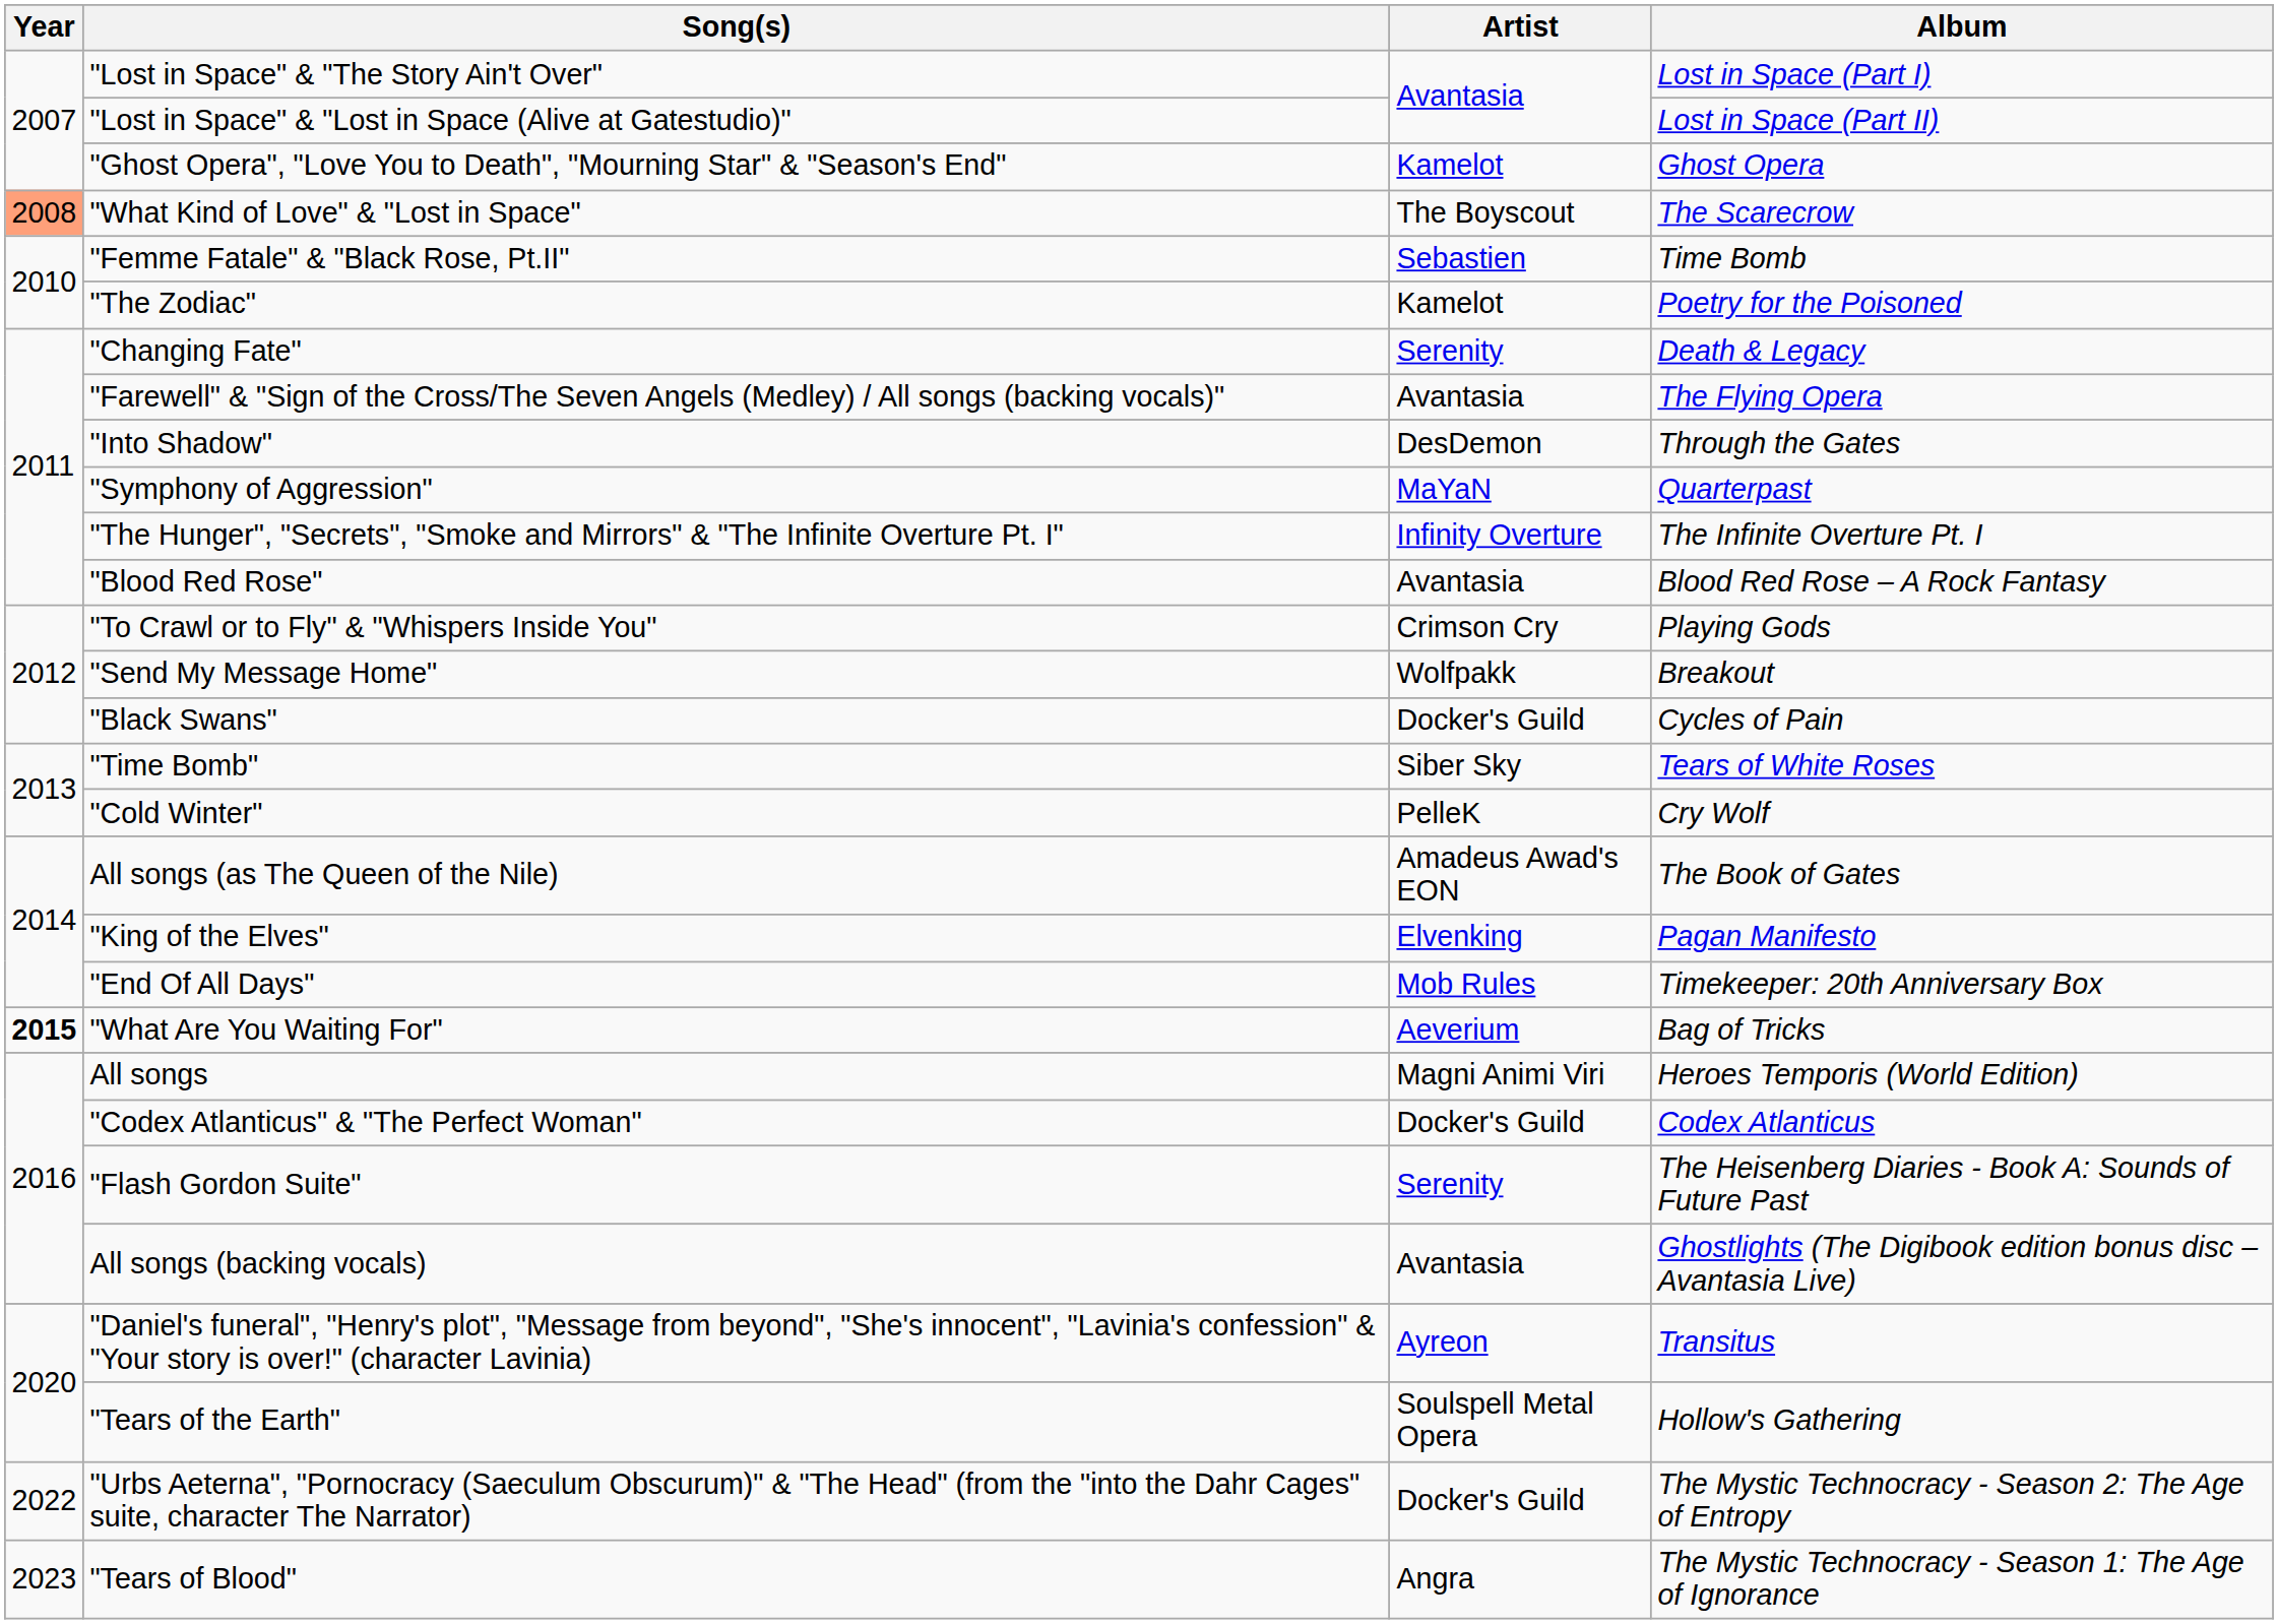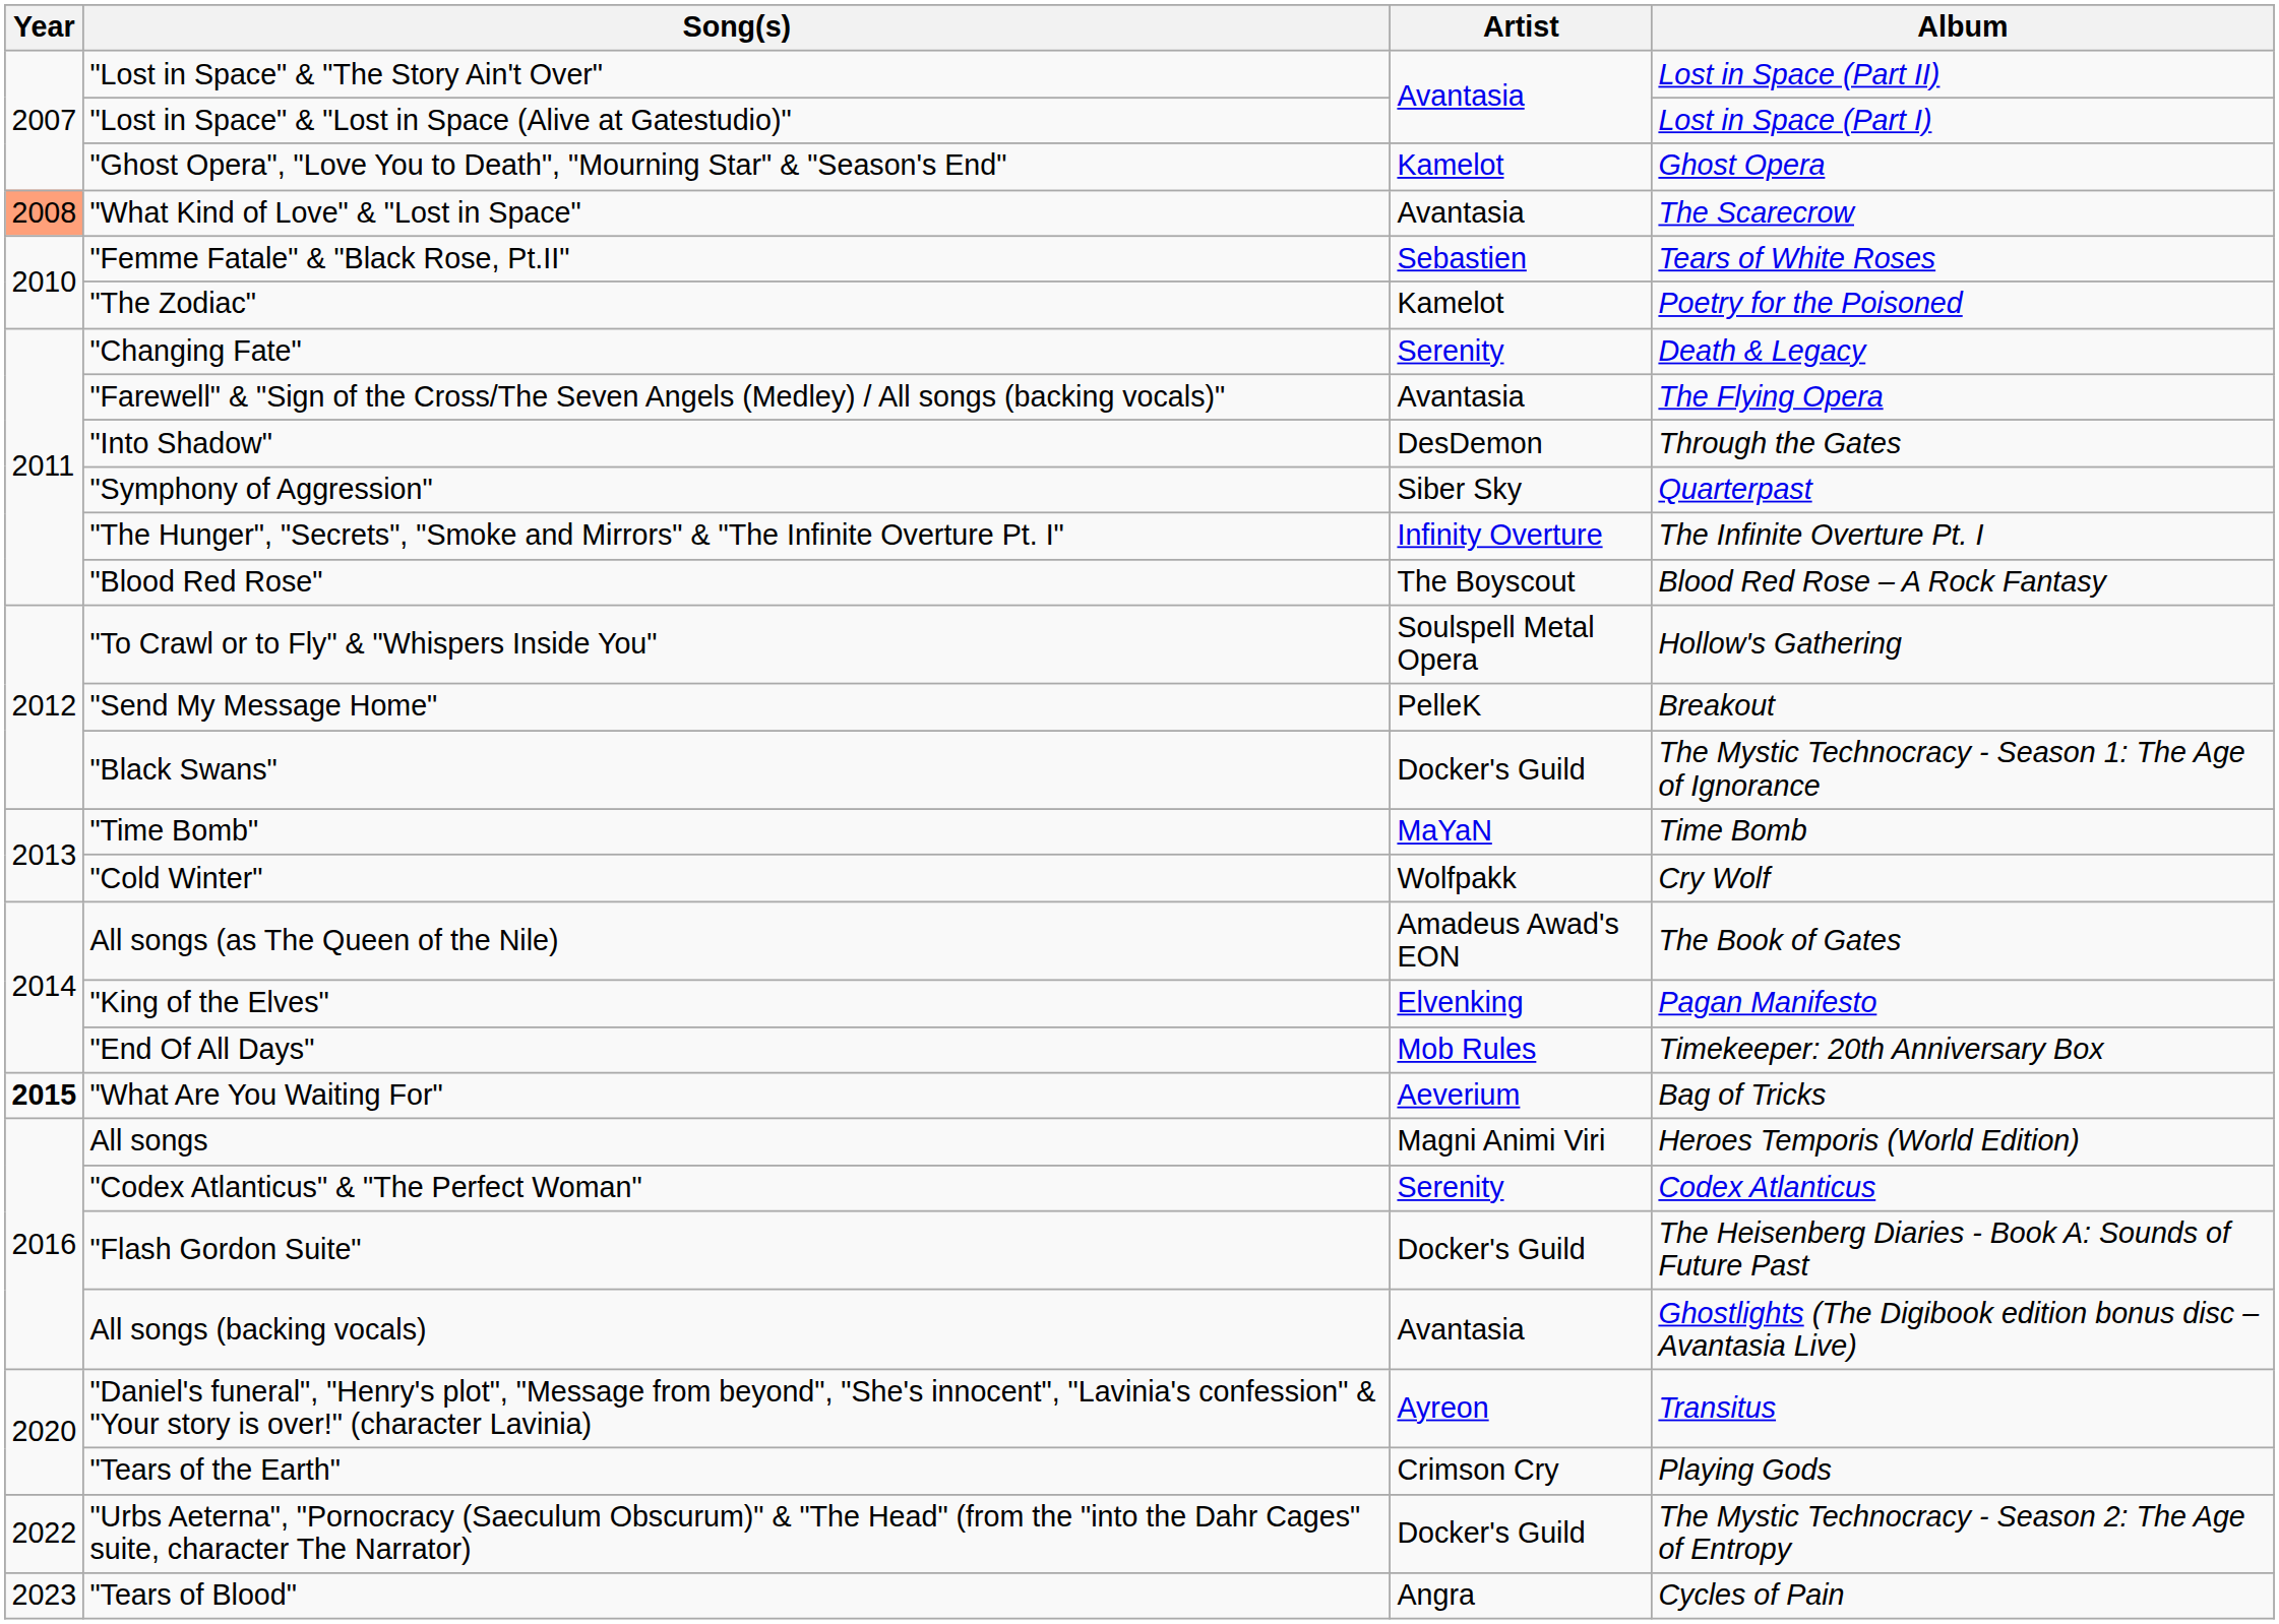 <table class="wikitable">
 <tr>
 <th>Year</th>
 <th>Song(s)</th>
 <th>Artist</th>
 <th>Album</th>
 </tr>
 <tr>
 <td rowspan="3">2007</td>
 <td>"Lost in Space" & "The Story Ain't Over"</td>
 <td rowspan="2"><a href='#'>Avantasia</a></td>
-<td><em><a href='#'>Lost in Space (Part I)</a></em></td>
+<td><em><a href='#'>Lost in Space (Part II)</a></em></td>
 </tr>
 <tr>
 <td>"Lost in Space" & "Lost in Space (Alive at Gatestudio)"</td>
-<td><em><a href='#'>Lost in Space (Part II)</a></em></td>
+<td><em><a href='#'>Lost in Space (Part I)</a></em></td>
 </tr>
 <tr>
 <td>"Ghost Opera", "Love You to Death", "Mourning Star" & "Season's End"</td>
 <td><a href='#'>Kamelot</a></td>
 <td><em><a href='#'>Ghost Opera</a></em></td>
 </tr>
 <tr>
 <td style="background: lightsalmon; text-align:center;">2008</td>
 <td>"What Kind of Love" & "Lost in Space"</td>
-<td>The Boyscout</td>
+<td>Avantasia</td>
 <td><em><a href='#'>The Scarecrow</a></em></td>
 </tr>
 <tr>
 <td rowspan="2">2010</td>
 <td>"Femme Fatale" & "Black Rose, Pt.II"</td>
 <td><a href='#'>Sebastien</a></td>
-<td><em>Time Bomb</em></td>
+<td><em><a href='#'>Tears of White Roses</a></em></td>
 </tr>
 <tr>
 <td>"The Zodiac"</td>
 <td>Kamelot</td>
 <td><em><a href='#'>Poetry for the Poisoned</a></em></td>
 </tr>
 <tr>
 <td rowspan="6">2011</td>
 <td>"Changing Fate"</td>
 <td><a href='#'>Serenity</a></td>
 <td><em><a href='#'>Death & Legacy</a></em></td>
 </tr>
 <tr>
 <td>"Farewell" & "Sign of the Cross/The Seven Angels (Medley) / All songs (backing vocals)"</td>
 <td>Avantasia</td>
 <td><em><a href='#'>The Flying Opera</a></em></td>
 </tr>
 <tr>
 <td>"Into Shadow"</td>
 <td>DesDemon</td>
 <td><em>Through the Gates</em></td>
 </tr>
 <tr>
 <td>"Symphony of Aggression"</td>
-<td><a href='#'>MaYaN</a></td>
+<td>Siber Sky</td>
 <td><em><a href='#'>Quarterpast</a></em></td>
 </tr>
 <tr>
 <td>"The Hunger", "Secrets", "Smoke and Mirrors" & "The Infinite Overture Pt. I"</td>
 <td><a href='#'>Infinity Overture</a></td>
 <td><em>The Infinite Overture Pt. I</em></td>
 </tr>
 <tr>
 <td>"Blood Red Rose"</td>
-<td>Avantasia</td>
+<td>The Boyscout</td>
 <td><em>Blood Red Rose – A Rock Fantasy</em></td>
 </tr>
 <tr>
 <td rowspan="3">2012</td>
 <td>"To Crawl or to Fly" & "Whispers Inside You"</td>
-<td>Crimson Cry</td>
-<td><em>Playing Gods</em></td>
+<td>Soulspell Metal Opera</td>
+<td><em>Hollow's Gathering</em></td>
 </tr>
 <tr>
 <td>"Send My Message Home"</td>
-<td>Wolfpakk</td>
+<td>PelleK</td>
 <td><em>Breakout</em></td>
 </tr>
 <tr>
 <td>"Black Swans"</td>
 <td>Docker's Guild</td>
-<td><em>Cycles of Pain</em></td>
+<td><em>The Mystic Technocracy - Season 1: The Age of Ignorance</em></td>
 </tr>
 <tr>
 <td rowspan="2">2013</td>
 <td>"Time Bomb"</td>
-<td>Siber Sky</td>
-<td><em><a href='#'>Tears of White Roses</a></em></td>
+<td><a href='#'>MaYaN</a></td>
+<td><em>Time Bomb</em></td>
 </tr>
 <tr>
 <td>"Cold Winter"</td>
-<td>PelleK</td>
+<td>Wolfpakk</td>
 <td><em>Cry Wolf</em></td>
 </tr>
 <tr>
 <td rowspan="3">2014</td>
 <td>All songs (as The Queen of the Nile)</td>
 <td>Amadeus Awad's EON</td>
 <td><em>The Book of Gates</em></td>
 </tr>
 <tr>
 <td>"King of the Elves"</td>
 <td><a href='#'>Elvenking</a></td>
 <td><em><a href='#'>Pagan Manifesto</a></em></td>
 </tr>
 <tr>
 <td>"End Of All Days"</td>
 <td><a href='#'>Mob Rules</a></td>
 <td><em>Timekeeper: 20th Anniversary Box</em></td>
 </tr>
 <tr>
 <td rowspan="1"><strong>2015</strong></td>
 <td>"What Are You Waiting For"</td>
 <td><a href='#'>Aeverium</a></td>
 <td><em>Bag of Tricks</em></td>
 </tr>
 <tr>
 <td rowspan="4">2016</td>
 <td>All songs</td>
 <td>Magni Animi Viri</td>
 <td><em>Heroes Temporis (World Edition)</em></td>
 </tr>
 <tr>
 <td>"Codex Atlanticus" & "The Perfect Woman"</td>
-<td>Docker's Guild</td>
+<td><a href='#'>Serenity</a></td>
 <td><em><a href='#'>Codex Atlanticus</a></em></td>
 </tr>
 <tr>
 <td>"Flash Gordon Suite"</td>
-<td><a href='#'>Serenity</a></td>
+<td>Docker's Guild</td>
 <td><em>The Heisenberg Diaries - Book A: Sounds of Future Past</em></td>
 </tr>
 <tr>
 <td>All songs (backing vocals)</td>
 <td>Avantasia</td>
 <td><em><a href='#'>Ghostlights</a> (The Digibook edition bonus disc – Avantasia Live)</em></td>
 </tr>
 <tr>
 <td rowspan="2">2020</td>
 <td>"Daniel's funeral", "Henry's plot", "Message from beyond", "She's innocent", "Lavinia's confession" & "Your story is over!" (character Lavinia)</td>
 <td><a href='#'>Ayreon</a></td>
 <td><em><a href='#'>Transitus</a></em></td>
 </tr>
 <tr>
 <td>"Tears of the Earth"</td>
-<td>Soulspell Metal Opera</td>
-<td><em>Hollow's Gathering</em></td>
+<td>Crimson Cry</td>
+<td><em>Playing Gods</em></td>
 </tr>
 <tr>
 <td>2022</td>
 <td>"Urbs Aeterna", "Pornocracy (Saeculum Obscurum)" & "The Head" (from the "into the Dahr Cages" suite, character The Narrator)</td>
 <td>Docker's Guild</td>
 <td><em>The Mystic Technocracy - Season 2: The Age of Entropy</em></td>
 </tr>
 <tr>
 <td>2023</td>
 <td>"Tears of Blood"</td>
 <td>Angra</td>
-<td><em>The Mystic Technocracy - Season 1: The Age of Ignorance</em></td>
+<td><em>Cycles of Pain</em></td>
 </tr>
 </table>
